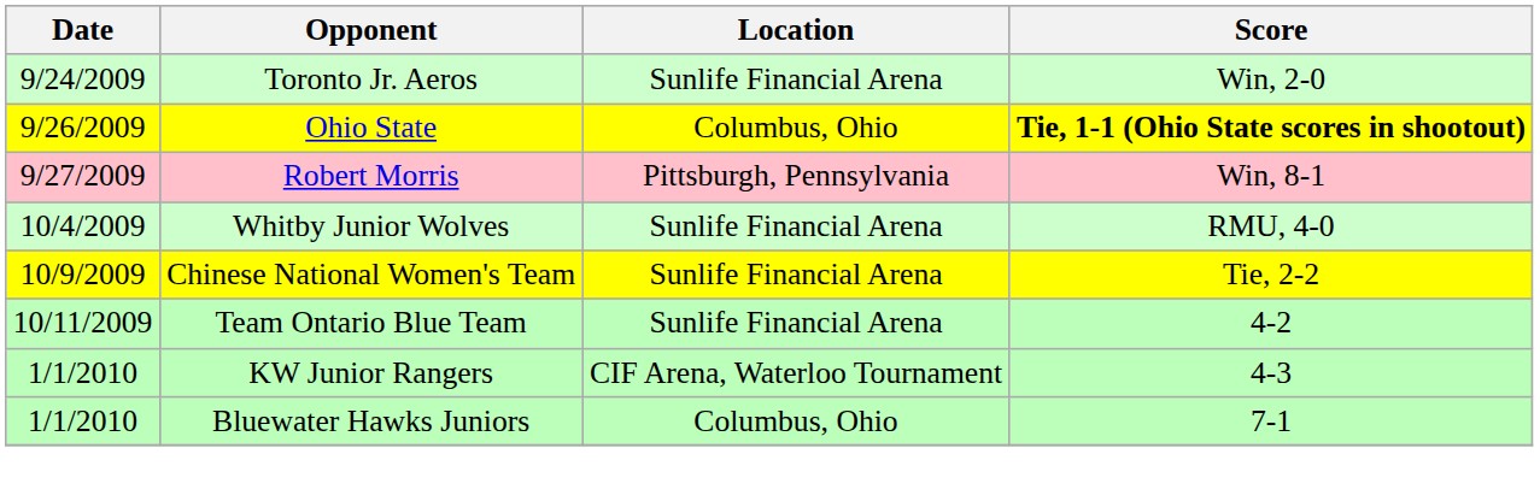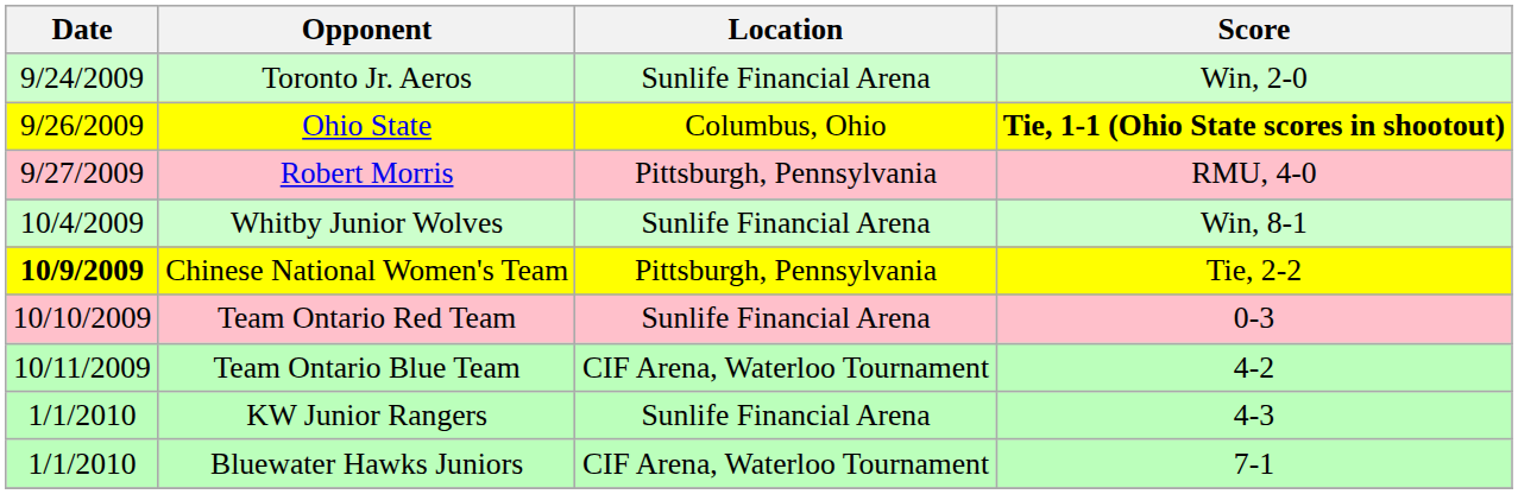 <table class="wikitable">
 <tr>
 <th>Date</th>
 <th>Opponent</th>
 <th>Location</th>
 <th>Score</th>
 </tr>
 <tr align="center" bgcolor="#ccffcc">
 <td>9/24/2009</td>
 <td>Toronto Jr. Aeros</td>
 <td>Sunlife Financial Arena</td>
 <td>Win, 2-0</td>
 </tr>
 <tr align="center" bgcolor="yellow">
 <td>9/26/2009</td>
 <td><a href='#'>Ohio State</a></td>
 <td>Columbus, Ohio</td>
 <td><strong>Tie, 1-1 (Ohio State scores in shootout)</strong></td>
 </tr>
 <tr align="center" bgcolor="pink">
 <td>9/27/2009</td>
 <td><a href='#'>Robert Morris</a></td>
 <td>Pittsburgh, Pennsylvania</td>
-<td>Win, 8-1</td>
+<td>RMU, 4-0</td>
 </tr>
 <tr align="center" bgcolor="#ccffcc">
 <td>10/4/2009</td>
 <td>Whitby Junior Wolves</td>
 <td>Sunlife Financial Arena</td>
-<td>RMU, 4-0</td>
+<td>Win, 8-1</td>
 </tr>
 <tr align="center" bgcolor="yellow">
-<td>10/9/2009</td>
+<td><strong>10/9/2009</strong></td>
 <td>Chinese National Women's Team</td>
+<td>Pittsburgh, Pennsylvania</td>
+<td>Tie, 2-2</td>
+</tr>
+<tr align="center" bgcolor="pink">
+<td>10/10/2009</td>
+<td>Team Ontario Red Team</td>
 <td>Sunlife Financial Arena</td>
-<td>Tie, 2-2</td>
+<td>0-3</td>
 </tr>
 <tr align="center" bgcolor="bbffbb">
 <td>10/11/2009</td>
 <td>Team Ontario Blue Team</td>
-<td>Sunlife Financial Arena</td>
+<td>CIF Arena, Waterloo Tournament</td>
 <td>4-2</td>
 </tr>
 <tr align="center" bgcolor="bbffbb">
 <td>1/1/2010</td>
 <td>KW Junior Rangers</td>
-<td>CIF Arena, Waterloo Tournament</td>
+<td>Sunlife Financial Arena</td>
 <td>4-3</td>
 </tr>
 <tr align="center" bgcolor="bbffbb">
 <td>1/1/2010</td>
 <td>Bluewater Hawks Juniors</td>
-<td>Columbus, Ohio</td>
+<td>CIF Arena, Waterloo Tournament</td>
 <td>7-1</td>
 </tr>
 <tr align="center" bgcolor="">
 </tr>
 </table>
